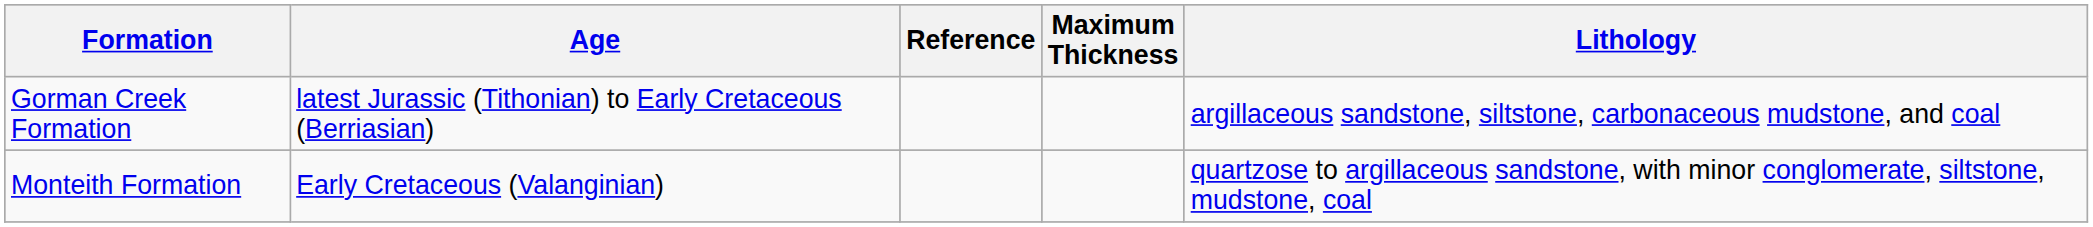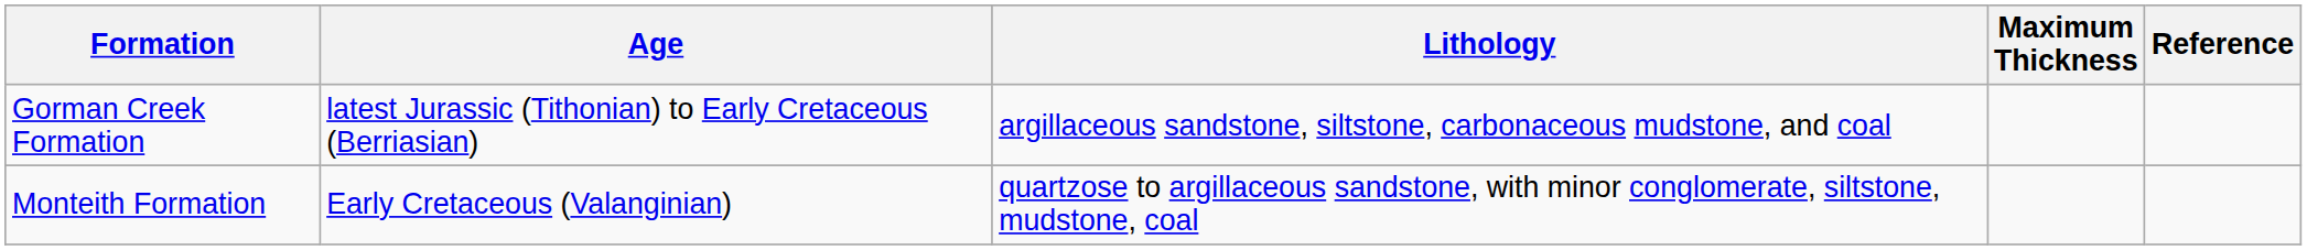 <table class="wikitable">
 <tr>
 <th><a href='#'>Formation</a></th>
 <th><a href='#'>Age</a></th>
+<th><a href='#'>Lithology</a></th>
+<th>Maximum<br>Thickness</th>
 <th>Reference</th>
-<th>Maximum<br>Thickness</th>
-<th><a href='#'>Lithology</a></th>
 </tr>
 <tr>
 <td><a href='#'>Gorman Creek Formation</a></td>
 <td><a href='#'>latest Jurassic</a> (<a href='#'>Tithonian</a>) to <a href='#'>Early Cretaceous</a> (<a href='#'>Berriasian</a>)</td>
+<td><a href='#'>argillaceous</a> <a href='#'>sandstone</a>, <a href='#'>siltstone</a>, <a href='#'>carbonaceous</a> <a href='#'>mudstone</a>, and <a href='#'>coal</a></td>
 <td></td>
 <td></td>
-<td><a href='#'>argillaceous</a> <a href='#'>sandstone</a>, <a href='#'>siltstone</a>, <a href='#'>carbonaceous</a> <a href='#'>mudstone</a>, and <a href='#'>coal</a></td>
 </tr>
 <tr>
 <td><a href='#'>Monteith Formation</a></td>
 <td><a href='#'>Early Cretaceous</a> (<a href='#'>Valanginian</a>)</td>
+<td><a href='#'>quartzose</a> to <a href='#'>argillaceous</a> <a href='#'>sandstone</a>, with minor <a href='#'>conglomerate</a>, <a href='#'>siltstone</a>, <a href='#'>mudstone</a>, <a href='#'>coal</a></td>
 <td></td>
 <td></td>
-<td><a href='#'>quartzose</a> to <a href='#'>argillaceous</a> <a href='#'>sandstone</a>, with minor <a href='#'>conglomerate</a>, <a href='#'>siltstone</a>, <a href='#'>mudstone</a>, <a href='#'>coal</a></td>
 </tr>
 </table>
